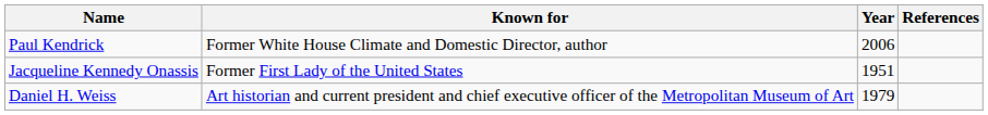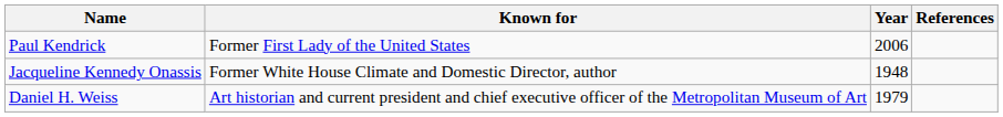 <table class="wikitable">
 <tr>
 <th>Name</th>
 <th>Known for</th>
 <th>Year</th>
 <th>References</th>
 </tr>
 <tr>
 <td><a href='#'>Paul Kendrick</a></td>
-<td>Former White House Climate and Domestic Director, author</td>
+<td>Former <a href='#'>First Lady of the United States</a></td>
 <td>2006</td>
 <td></td>
 </tr>
 <tr>
 <td><a href='#'>Jacqueline Kennedy Onassis</a></td>
-<td>Former <a href='#'>First Lady of the United States</a></td>
-<td>1951</td>
+<td>Former White House Climate and Domestic Director, author</td>
+<td>1948</td>
 <td></td>
 </tr>
 <tr>
 <td><a href='#'>Daniel H. Weiss</a></td>
 <td><a href='#'>Art historian</a> and current president and chief executive officer of the <a href='#'>Metropolitan Museum of Art</a></td>
 <td>1979</td>
 <td></td>
 </tr>
 </table>
